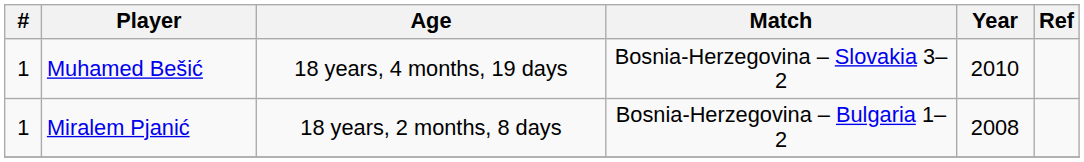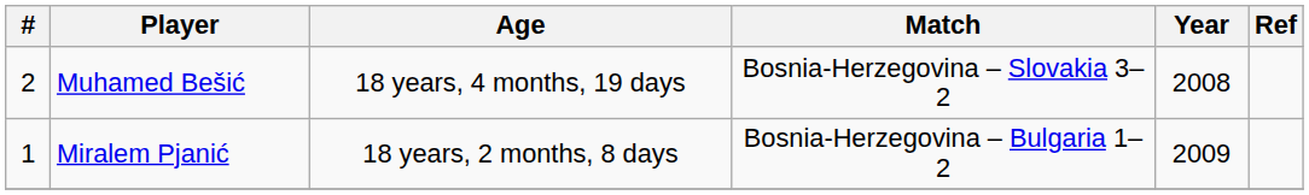 <table class="wikitable sortable" style="text-align:center;">
 <tr>
 <th width=20px>#</th>
 <th style="width:150px;">Player</th>
 <th style="width:250px;">Age</th>
 <th style="width:250px;">Match</th>
 <th width=50px>Year</th>
 <th width=20px>Ref</th>
 </tr>
 <tr>
-<td>1</td>
+<td>2</td>
 <td align=left><a href='#'>Muhamed Bešić</a></td>
 <td>18 years, 4 months, 19 days</td>
 <td>Bosnia-Herzegovina – <a href='#'>Slovakia</a> 3–2</td>
-<td>2010</td>
+<td>2008</td>
 <td></td>
 </tr>
 <tr>
 <td>1</td>
 <td align=left><a href='#'>Miralem Pjanić</a></td>
 <td>18 years, 2 months, 8 days</td>
 <td>Bosnia-Herzegovina – <a href='#'>Bulgaria</a> 1–2</td>
-<td>2008</td>
+<td>2009</td>
 <td></td>
 </tr>
 <tr>
 </tr>
 </table>
